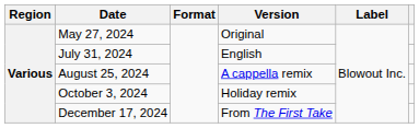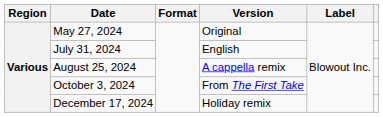 <table class="wikitable plainrowheaders">
 <tr>
 <th scope="col">Region</th>
 <th scope="col">Date</th>
 <th scope="col">Format</th>
 <th scope="col">Version</th>
 <th scope="col">Label</th>
 <th scope="col"></th>
 </tr>
 <tr>
 <th scope="row" rowspan="5">Various</th>
 <td>May 27, 2024</td>
 <td rowspan="5"></td>
 <td>Original</td>
 <td rowspan="5">Blowout Inc.</td>
 <td style="text-align:center"></td>
 </tr>
 <tr>
 <td>July 31, 2024</td>
 <td>English</td>
 <td style="text-align:center"></td>
 </tr>
 <tr>
 <td>August 25, 2024</td>
 <td><a href='#'>A cappella</a> remix</td>
 <td style="text-align:center"></td>
 </tr>
 <tr>
 <td>October 3, 2024</td>
-<td>Holiday remix</td>
+<td>From <em><a href='#'>The First Take</a></em></td>
 <td style="text-align:center"></td>
 </tr>
 <tr>
 <td>December 17, 2024</td>
-<td>From <em><a href='#'>The First Take</a></em></td>
+<td>Holiday remix</td>
 <td style="text-align:center"></td>
 </tr>
 </table>
